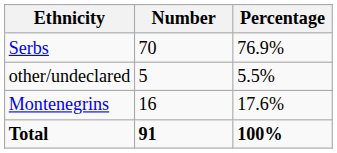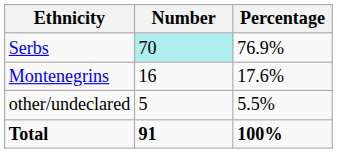 <table class="wikitable">
 <tr>
 <th width="100px">Ethnicity</th>
 <th width="80px">Number</th>
 <th width="80px">Percentage</th>
 </tr>
 <tr>
 <td><a href='#'>Serbs</a></td>
-<td>70</td>
+<td style="background: paleturquoise;">70</td>
 <td>76.9%</td>
+</tr>
+<tr>
+<td><a href='#'>Montenegrins</a></td>
+<td>16</td>
+<td>17.6%</td>
 </tr>
 <tr>
 <td>other/undeclared</td>
 <td>5</td>
 <td>5.5%</td>
 </tr>
 <tr>
-<td><a href='#'>Montenegrins</a></td>
-<td>16</td>
-<td>17.6%</td>
-</tr>
-<tr>
 <td><strong>Total</strong></td>
 <td><strong>91</strong></td>
 <td><strong>100%</strong></td>
 </tr>
 </table>
